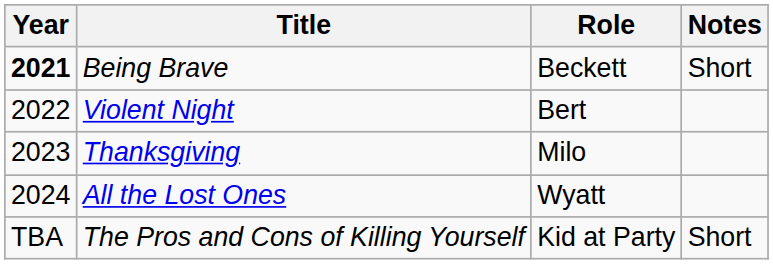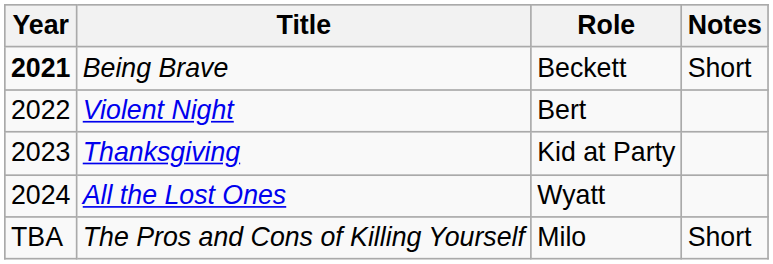 <table class="wikitable">
 <tr>
 <th>Year</th>
 <th>Title</th>
 <th>Role</th>
 <th class="unsortable">Notes</th>
 </tr>
 <tr>
 <td><strong>2021</strong></td>
 <td><em>Being Brave</em></td>
 <td>Beckett</td>
 <td>Short</td>
 </tr>
 <tr>
 <td>2022</td>
 <td><em><a href='#'>Violent Night</a></em></td>
 <td>Bert</td>
 <td></td>
 </tr>
 <tr>
 <td>2023</td>
 <td><em><a href='#'>Thanksgiving</a></em></td>
-<td>Milo</td>
+<td>Kid at Party</td>
 <td></td>
 </tr>
 <tr>
 <td>2024</td>
 <td><em><a href='#'>All the Lost Ones</a></em></td>
 <td>Wyatt</td>
 <td></td>
 </tr>
 <tr>
 <td>TBA</td>
 <td><em>The Pros and Cons of Killing Yourself</em></td>
-<td>Kid at Party</td>
+<td>Milo</td>
 <td>Short</td>
 </tr>
 </table>
